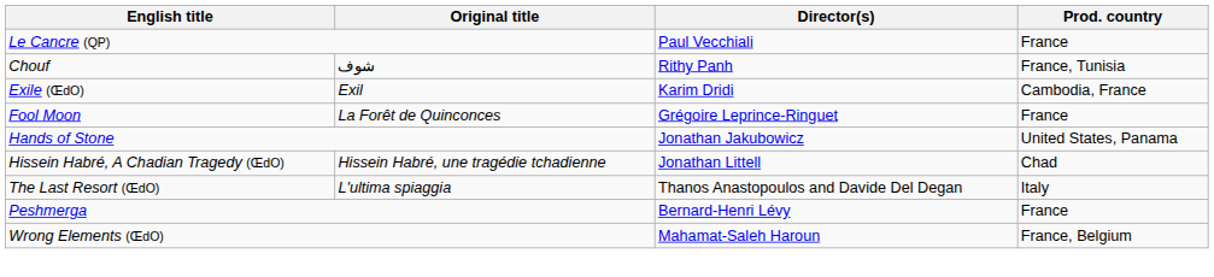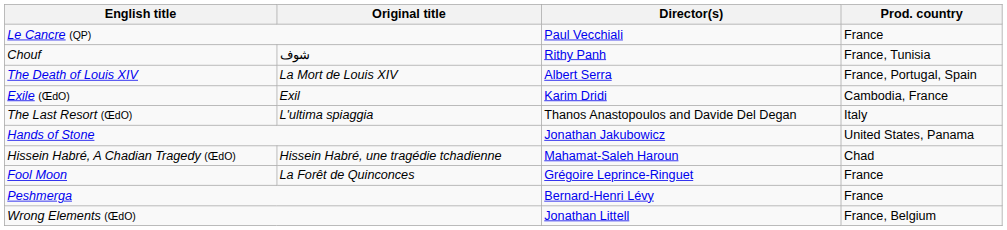 <table class="wikitable" style="width:100%; margin-bottom:2px" cellpadding="5">
 <tr>
 <th scope="col">English title</th>
 <th scope="col">Original title</th>
 <th scope="col">Director(s)</th>
 <th scope="col">Prod. country</th>
 </tr>
 <tr>
 <td colspan="2" data-sort-value="Cancre"><em><a href='#'>Le Cancre</a></em> <small>(QP)</small></td>
 <td data-sort-value="Vecchiali"><a href='#'>Paul Vecchiali</a></td>
 <td>France</td>
 </tr>
 <tr>
 <td><em>Chouf</em></td>
 <td data-sort-value="Chouf">شوف</td>
 <td data-sort-value="Panh"><a href='#'>Rithy Panh</a></td>
 <td>France, Tunisia</td>
 </tr>
 <tr>
+<td data-sort-value="Death"><em><a href='#'>The Death of Louis XIV</a></em></td>
+<td data-sort-value="Mort"><em>La Mort de Louis XIV</em></td>
+<td data-sort-value="Serra"><a href='#'>Albert Serra</a></td>
+<td>France, Portugal, Spain</td>
+</tr>
+<tr>
 <td><em><a href='#'>Exile</a></em> <small>(ŒdO)</small></td>
 <td><em>Exil</em></td>
 <td data-sort-value="Dridi"><a href='#'>Karim Dridi</a></td>
 <td>Cambodia, France</td>
 </tr>
 <tr>
-<td><em><a href='#'>Fool Moon</a></em></td>
-<td data-sort-value="Foret"><em>La Forêt de Quinconces</em></td>
-<td data-sort-value="Leprince"><a href='#'>Grégoire Leprince-Ringuet</a></td>
-<td>France</td>
+<td data-sort-value="Last"><em>The Last Resort</em> <small>(ŒdO)</small></td>
+<td data-sort-value="Ultima"><em>L'ultima spiaggia</em></td>
+<td data-sort-value="Anastopoulous">Thanos Anastopoulos and Davide Del Degan</td>
+<td>Italy</td>
 </tr>
 <tr>
 <td colspan="2"><em><a href='#'>Hands of Stone</a></em></td>
 <td data-sort-value="Jakubowicz"><a href='#'>Jonathan Jakubowicz</a></td>
 <td>United States, Panama</td>
 </tr>
 <tr>
 <td><em>Hissein Habré, A Chadian Tragedy</em> <small>(ŒdO)</small></td>
 <td><em>Hissein Habré, une tragédie tchadienne</em></td>
-<td data-sort-value="Littell"><a href='#'>Jonathan Littell</a></td>
+<td data-sort-value="Haroun"><a href='#'>Mahamat-Saleh Haroun</a></td>
 <td>Chad</td>
 </tr>
 <tr>
-<td data-sort-value="Last"><em>The Last Resort</em> <small>(ŒdO)</small></td>
-<td data-sort-value="Ultima"><em>L'ultima spiaggia</em></td>
-<td data-sort-value="Anastopoulous">Thanos Anastopoulos and Davide Del Degan</td>
-<td>Italy</td>
+<td><em><a href='#'>Fool Moon</a></em></td>
+<td data-sort-value="Foret"><em>La Forêt de Quinconces</em></td>
+<td data-sort-value="Leprince"><a href='#'>Grégoire Leprince-Ringuet</a></td>
+<td>France</td>
 </tr>
 <tr>
 <td colspan="2"><em><a href='#'>Peshmerga</a></em></td>
 <td data-sort-value="Levy"><a href='#'>Bernard-Henri Lévy</a></td>
 <td>France</td>
 </tr>
 <tr>
 <td colspan="2"><em>Wrong Elements</em> <small>(ŒdO)</small></td>
-<td data-sort-value="Haroun"><a href='#'>Mahamat-Saleh Haroun</a></td>
+<td data-sort-value="Littell"><a href='#'>Jonathan Littell</a></td>
 <td>France, Belgium</td>
 </tr>
 </table>
